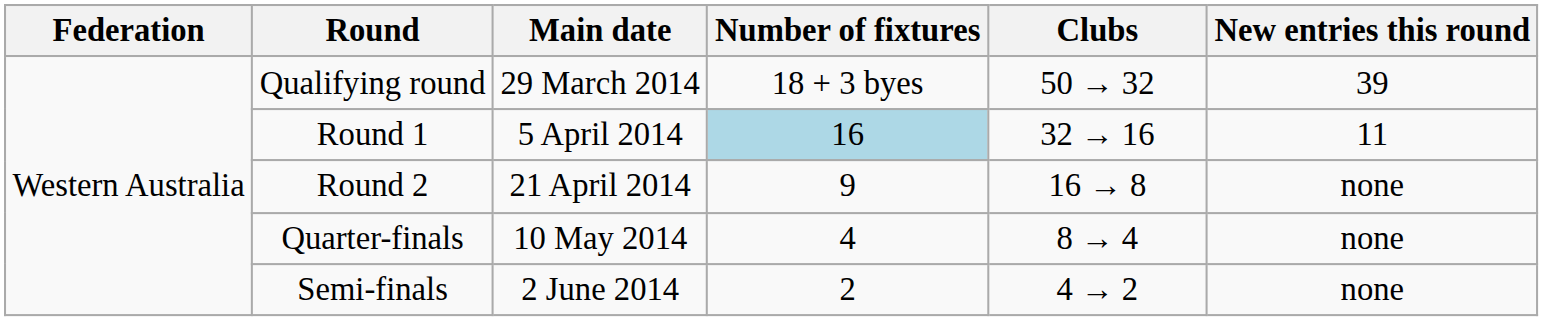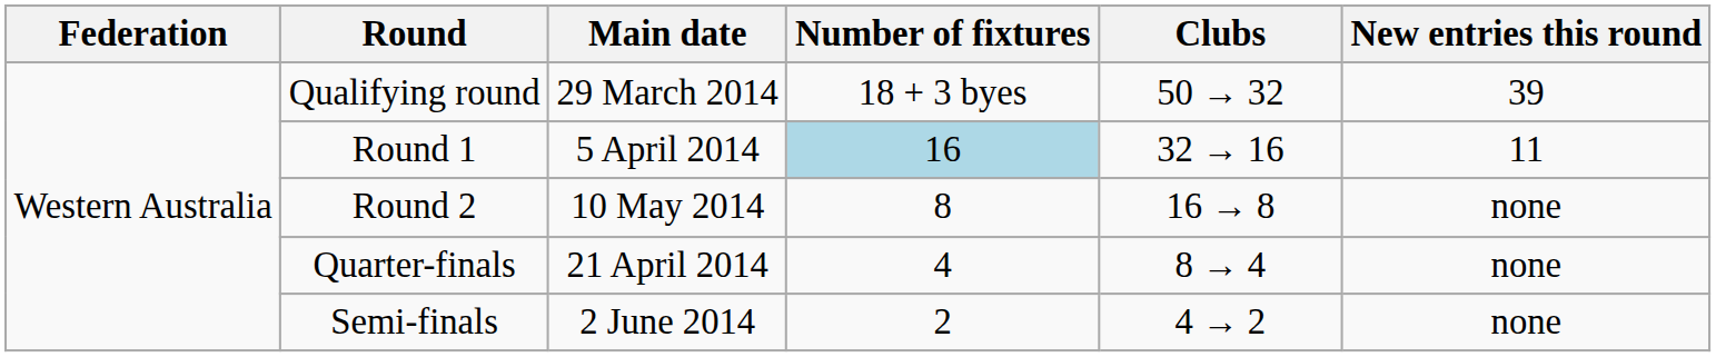 <table class="wikitable" style="text-align:center">
 <tr>
 <th>Federation</th>
 <th>Round</th>
 <th>Main date</th>
 <th>Number of fixtures</th>
 <th style="width:100px;">Clubs</th>
 <th>New entries this round</th>
 </tr>
 <tr>
 <td rowspan=5>Western Australia</td>
 <td>Qualifying round</td>
 <td>29 March 2014</td>
 <td>18 + 3 byes</td>
 <td>50 → 32</td>
 <td>39</td>
 </tr>
 <tr>
 <td>Round 1</td>
 <td>5 April 2014</td>
 <td style="background: lightblue;">16</td>
 <td>32 → 16</td>
 <td>11</td>
 </tr>
 <tr>
 <td>Round 2</td>
-<td>21 April 2014</td>
-<td>9</td>
+<td>10 May 2014</td>
+<td>8</td>
 <td>16 → 8</td>
 <td>none</td>
 </tr>
 <tr>
 <td>Quarter-finals</td>
-<td>10 May 2014</td>
+<td>21 April 2014</td>
 <td>4</td>
 <td>8 → 4</td>
 <td>none</td>
 </tr>
 <tr>
 <td>Semi-finals</td>
 <td>2 June 2014</td>
 <td>2</td>
 <td>4 → 2</td>
 <td>none</td>
 </tr>
 </table>
